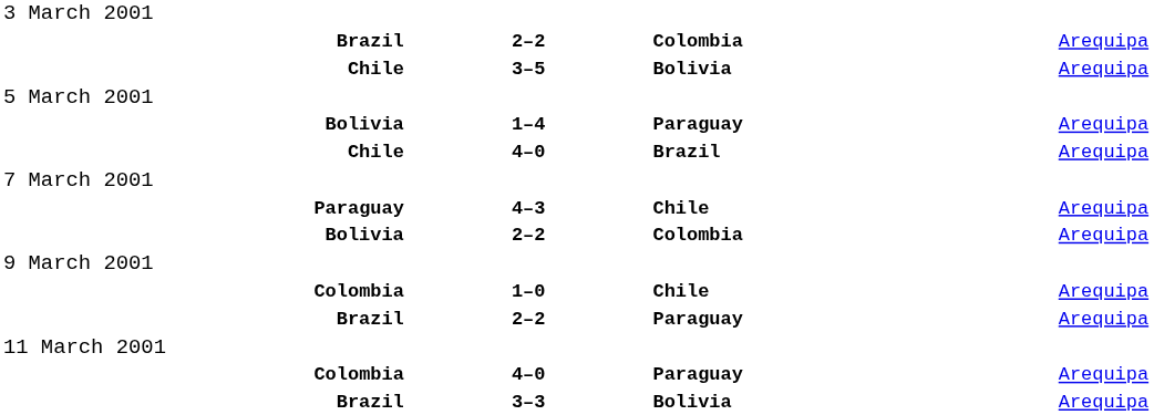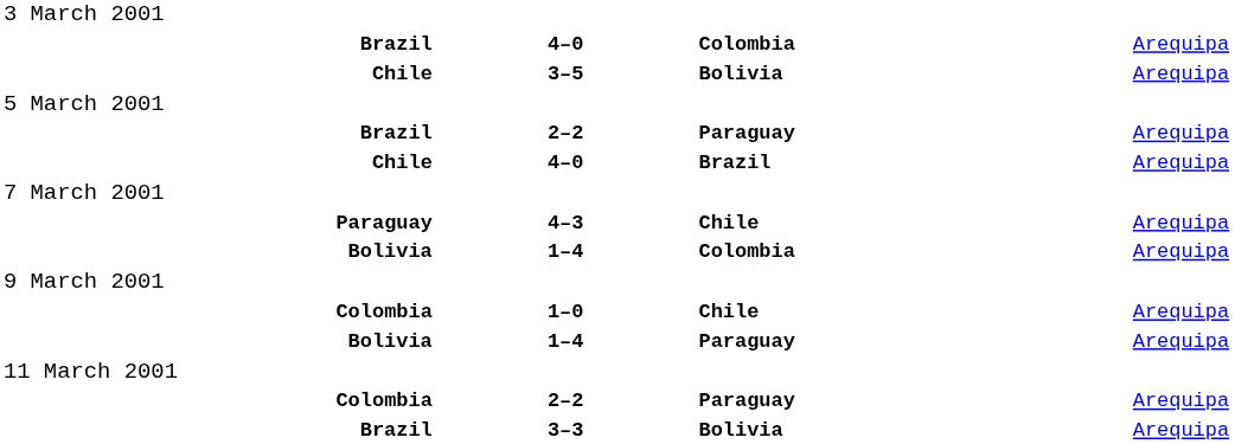 <table width=100% cellspacing=1>
 <tr>
 <th width=20%></th>
 <th width=12%></th>
 <th width=20%></th>
 <th width=33%></th>
 </tr>
 <tr>
 <td>3 March 2001</td>
 </tr>
 <tr style=font-size:90%>
 <td align=right><strong>Brazil</strong></td>
-<td align=center><strong>2–2</strong></td>
+<td align=center><strong>4–0</strong></td>
 <td><strong>Colombia</strong></td>
 <td><a href='#'>Arequipa</a></td>
 <td></td>
 </tr>
 <tr style=font-size:90%>
 <td align=right><strong>Chile</strong></td>
 <td align=center><strong>3–5</strong></td>
 <td><strong>Bolivia</strong></td>
 <td><a href='#'>Arequipa</a></td>
 <td></td>
 </tr>
 <tr>
 <td>5 March 2001</td>
 </tr>
 <tr style=font-size:90%>
-<td align=right><strong>Bolivia</strong></td>
-<td align=center><strong>1–4</strong></td>
+<td align=right><strong>Brazil</strong></td>
+<td align=center><strong>2–2</strong></td>
 <td><strong>Paraguay</strong></td>
 <td><a href='#'>Arequipa</a></td>
 <td></td>
 </tr>
 <tr style=font-size:90%>
 <td align=right><strong>Chile</strong></td>
 <td align=center><strong>4–0</strong></td>
 <td><strong>Brazil</strong></td>
 <td><a href='#'>Arequipa</a></td>
 <td></td>
 </tr>
 <tr>
 <td>7 March 2001</td>
 </tr>
 <tr style=font-size:90%>
 <td align=right><strong>Paraguay</strong></td>
 <td align=center><strong>4–3</strong></td>
 <td><strong>Chile</strong></td>
 <td><a href='#'>Arequipa</a></td>
 <td></td>
 </tr>
 <tr style=font-size:90%>
 <td align=right><strong>Bolivia</strong></td>
-<td align=center><strong>2–2</strong></td>
+<td align=center><strong>1–4</strong></td>
 <td><strong>Colombia</strong></td>
 <td><a href='#'>Arequipa</a></td>
 <td></td>
 </tr>
 <tr>
 <td>9 March 2001</td>
 </tr>
 <tr style=font-size:90%>
 <td align=right><strong>Colombia</strong></td>
 <td align=center><strong>1–0</strong></td>
 <td><strong>Chile</strong></td>
 <td><a href='#'>Arequipa</a></td>
 <td></td>
 </tr>
 <tr style=font-size:90%>
-<td align=right><strong>Brazil</strong></td>
-<td align=center><strong>2–2</strong></td>
+<td align=right><strong>Bolivia</strong></td>
+<td align=center><strong>1–4</strong></td>
 <td><strong>Paraguay</strong></td>
 <td><a href='#'>Arequipa</a></td>
 <td></td>
 </tr>
 <tr>
 <td>11 March 2001</td>
 </tr>
 <tr style=font-size:90%>
 <td align=right><strong>Colombia</strong></td>
-<td align=center><strong>4–0</strong></td>
+<td align=center><strong>2–2</strong></td>
 <td><strong>Paraguay</strong></td>
 <td><a href='#'>Arequipa</a></td>
 <td></td>
 </tr>
 <tr style=font-size:90%>
 <td align=right><strong>Brazil</strong></td>
 <td align=center><strong>3–3</strong></td>
 <td><strong>Bolivia</strong></td>
 <td><a href='#'>Arequipa</a></td>
 <td></td>
 </tr>
 </table>
